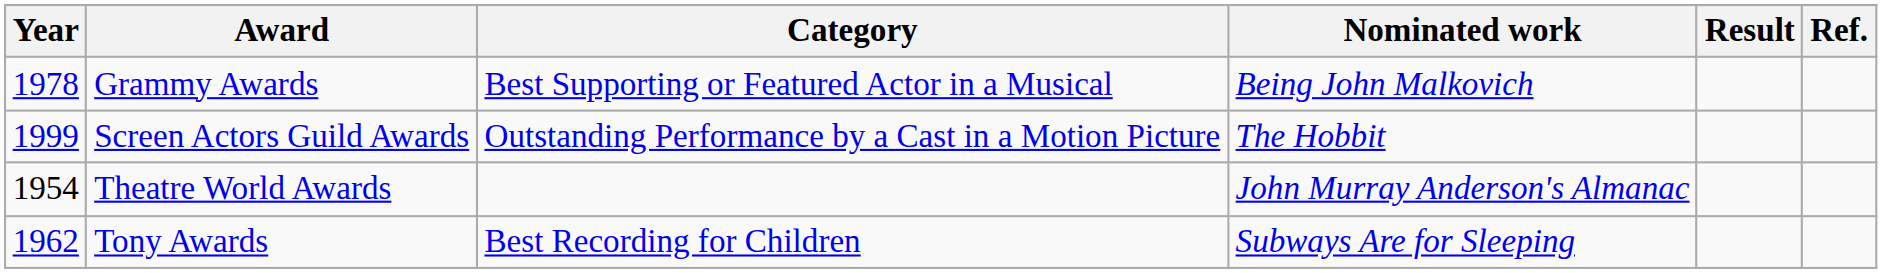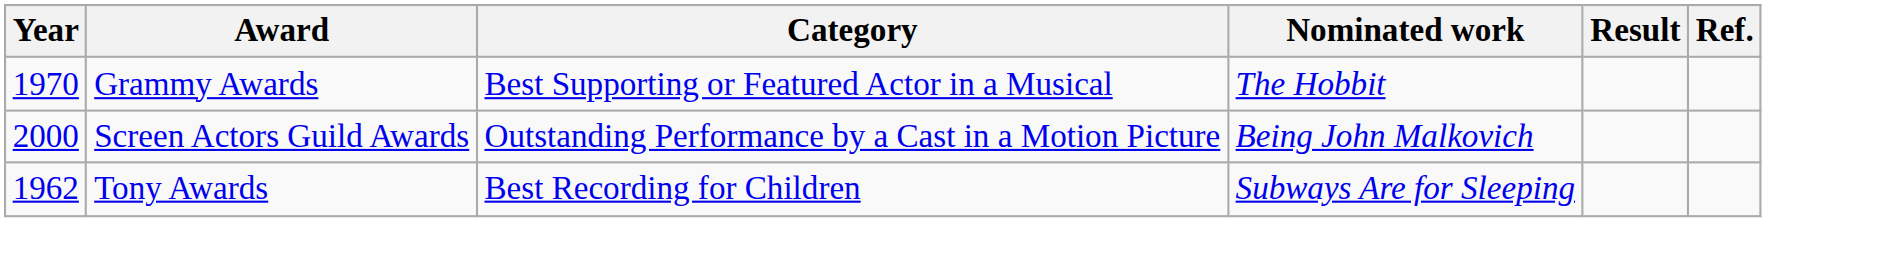 <table class="wikitable">
 <tr>
 <th>Year</th>
 <th>Award</th>
 <th>Category</th>
 <th>Nominated work</th>
 <th>Result</th>
 <th>Ref.</th>
 </tr>
 <tr>
-<td><a href='#'>1978</a></td>
+<td><a href='#'>1970</a></td>
 <td><a href='#'>Grammy Awards</a></td>
 <td><a href='#'>Best Supporting or Featured Actor in a Musical</a></td>
-<td><em><a href='#'>Being John Malkovich</a></em></td>
-<td></td>
-<td align="center"></td>
-</tr>
-<tr>
-<td><a href='#'>1999</a></td>
-<td><a href='#'>Screen Actors Guild Awards</a></td>
-<td><a href='#'>Outstanding Performance by a Cast in a Motion Picture</a></td>
 <td><em><a href='#'>The Hobbit</a></em></td>
 <td></td>
 <td align="center"></td>
 </tr>
 <tr>
-<td>1954</td>
-<td><a href='#'>Theatre World Awards</a></td>
-<td></td>
-<td><em><a href='#'>John Murray Anderson's Almanac</a></em></td>
+<td><a href='#'>2000</a></td>
+<td><a href='#'>Screen Actors Guild Awards</a></td>
+<td><a href='#'>Outstanding Performance by a Cast in a Motion Picture</a></td>
+<td><em><a href='#'>Being John Malkovich</a></em></td>
 <td></td>
 <td align="center"></td>
 </tr>
 <tr>
 <td><a href='#'>1962</a></td>
 <td><a href='#'>Tony Awards</a></td>
 <td><a href='#'>Best Recording for Children</a></td>
 <td><em><a href='#'>Subways Are for Sleeping</a></em></td>
 <td></td>
 <td align="center"></td>
 </tr>
 </table>
